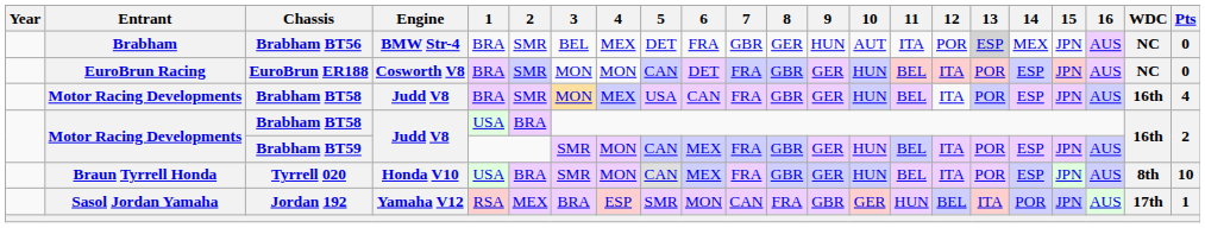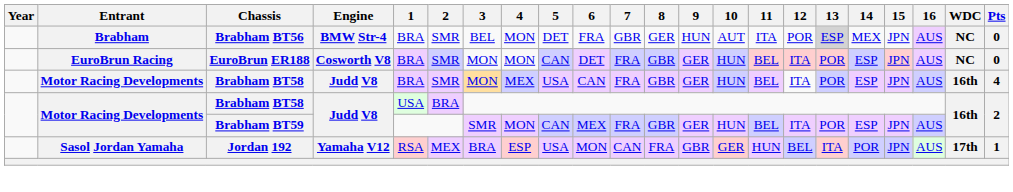 <table class="wikitable" style="text-align:center; font-size:85%">
 <tr>
 <th>Year</th>
 <th>Entrant</th>
 <th>Chassis</th>
 <th>Engine</th>
 <th>1</th>
 <th>2</th>
 <th>3</th>
 <th>4</th>
 <th>5</th>
 <th>6</th>
 <th>7</th>
 <th>8</th>
 <th>9</th>
 <th>10</th>
 <th>11</th>
 <th>12</th>
 <th>13</th>
 <th>14</th>
 <th>15</th>
 <th>16</th>
 <th>WDC</th>
 <th><a href='#'>Pts</a></th>
 </tr>
 <tr>
 <td></td>
 <th nowrap><a href='#'>Brabham</a></th>
 <th nowrap><a href='#'>Brabham</a> <a href='#'>BT56</a></th>
 <th nowrap><a href='#'>BMW</a> <a href='#'>Str-4</a></th>
 <td><a href='#'>BRA</a></td>
 <td><a href='#'>SMR</a></td>
 <td><a href='#'>BEL</a></td>
-<td><a href='#'>MEX</a><br></td>
+<td><a href='#'>MON</a></td>
 <td><a href='#'>DET</a></td>
 <td><a href='#'>FRA</a></td>
 <td><a href='#'>GBR</a></td>
 <td><a href='#'>GER</a></td>
 <td><a href='#'>HUN</a></td>
 <td><a href='#'>AUT</a></td>
 <td><a href='#'>ITA</a></td>
 <td><a href='#'>POR</a></td>
 <td style="background: lightgrey;"><a href='#'>ESP</a></td>
 <td><a href='#'>MEX</a></td>
 <td><a href='#'>JPN</a></td>
 <td style="background:#efcfff;"><a href='#'>AUS</a><br></td>
 <th>NC</th>
 <th>0</th>
 </tr>
 <tr>
 <td></td>
 <th nowrap><a href='#'>EuroBrun Racing</a></th>
 <th nowrap><a href='#'>EuroBrun</a> <a href='#'>ER188</a></th>
 <th nowrap><a href='#'>Cosworth</a> <a href='#'>V8</a></th>
 <td style="background:#efcfff;"><a href='#'>BRA</a><br></td>
 <td style="background:#cfcfff;"><a href='#'>SMR</a><br></td>
 <td><a href='#'>MON</a><br></td>
 <td><a href='#'>MON</a></td>
 <td style="background:#cfcfff;"><a href='#'>CAN</a><br></td>
 <td style="background:#efcfff;"><a href='#'>DET</a><br></td>
 <td style="background:#cfcfff;"><a href='#'>FRA</a><br></td>
 <td style="background:#cfcfff;"><a href='#'>GBR</a><br></td>
 <td style="background:#efcfff;"><a href='#'>GER</a><br></td>
 <td style="background:#cfcfff;"><a href='#'>HUN</a><br></td>
 <td style="background:#ffcfcf;"><a href='#'>BEL</a><br></td>
 <td style="background:#ffcfcf;"><a href='#'>ITA</a><br></td>
 <td style="background:#ffcfcf;"><a href='#'>POR</a><br></td>
 <td style="background:#cfcfff;"><a href='#'>ESP</a><br></td>
 <td style="background:#ffcfcf;"><a href='#'>JPN</a><br></td>
 <td style="background:#efcfff;"><a href='#'>AUS</a><br></td>
 <th>NC</th>
 <th>0</th>
 </tr>
 <tr>
 <td></td>
 <th nowrap><a href='#'>Motor Racing Developments</a></th>
 <th nowrap><a href='#'>Brabham</a> <a href='#'>BT58</a></th>
 <th nowrap><a href='#'>Judd</a> <a href='#'>V8</a></th>
 <td style="background:#efcfff;"><a href='#'>BRA</a><br></td>
 <td style="background:#efcfff;"><a href='#'>SMR</a><br></td>
 <td style="background:#ffdf9f;"><a href='#'>MON</a><br></td>
 <td style="background:#cfcfff;"><a href='#'>MEX</a><br></td>
 <td style="background:#efcfff;"><a href='#'>USA</a><br></td>
 <td style="background:#efcfff;"><a href='#'>CAN</a><br></td>
 <td style="background:#efcfff;"><a href='#'>FRA</a><br></td>
 <td style="background:#efcfff;"><a href='#'>GBR</a><br></td>
 <td style="background:#efcfff;"><a href='#'>GER</a><br></td>
 <td style="background:#cfcfff;"><a href='#'>HUN</a><br></td>
 <td style="background:#efcfff;"><a href='#'>BEL</a><br></td>
 <td><a href='#'>ITA</a><br></td>
 <td style="background:#cfcfff;"><a href='#'>POR</a><br></td>
 <td style="background:#efcfff;"><a href='#'>ESP</a><br></td>
 <td style="background:#efcfff;"><a href='#'>JPN</a><br></td>
 <td style="background:#cfcfff;"><a href='#'>AUS</a><br></td>
 <th>16th</th>
 <th>4</th>
 </tr>
 <tr>
 <td rowspan=2></td>
 <th rowspan=2 nowrap><a href='#'>Motor Racing Developments</a></th>
 <th nowrap><a href='#'>Brabham</a> <a href='#'>BT58</a></th>
 <th rowspan=2 nowrap><a href='#'>Judd</a> <a href='#'>V8</a></th>
 <td style="background:#dfffdf;"><a href='#'>USA</a><br></td>
 <td style="background:#efcfff;"><a href='#'>BRA</a><br></td>
 <td colspan=14></td>
 <th rowspan=2>16th</th>
 <th rowspan=2>2</th>
 </tr>
 <tr>
 <th nowrap><a href='#'>Brabham</a> <a href='#'>BT59</a></th>
 <td colspan=2></td>
 <td style="background:#efcfff;"><a href='#'>SMR</a><br></td>
 <td style="background:#efcfff;"><a href='#'>MON</a><br></td>
 <td style="background:#cfcfff;"><a href='#'>CAN</a><br></td>
 <td style="background:#cfcfff;"><a href='#'>MEX</a><br></td>
 <td style="background:#cfcfff;"><a href='#'>FRA</a><br></td>
 <td style="background:#cfcfff;"><a href='#'>GBR</a><br></td>
 <td style="background:#efcfff;"><a href='#'>GER</a><br></td>
 <td style="background:#efcfff;"><a href='#'>HUN</a><br></td>
 <td style="background:#cfcfff;"><a href='#'>BEL</a><br></td>
 <td style="background:#efcfff;"><a href='#'>ITA</a><br></td>
 <td style="background:#efcfff;"><a href='#'>POR</a><br></td>
 <td style="background:#efcfff;"><a href='#'>ESP</a><br></td>
 <td style="background:#efcfff;"><a href='#'>JPN</a><br></td>
 <td style="background:#cfcfff;"><a href='#'>AUS</a><br></td>
 </tr>
 <tr>
 <td></td>
-<th nowrap><a href='#'>Braun</a> <a href='#'>Tyrrell Honda</a></th>
-<th nowrap><a href='#'>Tyrrell</a> <a href='#'>020</a></th>
-<th nowrap><a href='#'>Honda</a> <a href='#'>V10</a></th>
-<td style="background:#dfffdf;"><a href='#'>USA</a><br></td>
-<td style="background:#efcfff;"><a href='#'>BRA</a><br></td>
-<td style="background:#efcfff;"><a href='#'>SMR</a><br></td>
-<td style="background:#efcfff;"><a href='#'>MON</a><br></td>
-<td style="background:#dfdfdf;"><a href='#'>CAN</a><br></td>
-<td style="background:#cfcfff;"><a href='#'>MEX</a><br></td>
-<td style="background:#efcfff;"><a href='#'>FRA</a><br></td>
-<td style="background:#cfcfff;"><a href='#'>GBR</a><br></td>
-<td style="background:#cfcfff;"><a href='#'>GER</a><br></td>
-<td style="background:#cfcfff;"><a href='#'>HUN</a><br></td>
-<td style="background:#efcfff;"><a href='#'>BEL</a><br></td>
-<td style="background:#efcfff;"><a href='#'>ITA</a><br></td>
-<td style="background:#efcfff;"><a href='#'>POR</a><br></td>
-<td style="background:#cfcfff;"><a href='#'>ESP</a><br></td>
-<td style="background:#dfffdf;"><a href='#'>JPN</a><br></td>
-<td style="background:#cfcfff;"><a href='#'>AUS</a><br></td>
-<th>8th</th>
-<th>10</th>
-</tr>
-<tr>
-<td></td>
 <th nowrap><a href='#'>Sasol</a> <a href='#'>Jordan Yamaha</a></th>
 <th nowrap><a href='#'>Jordan</a> <a href='#'>192</a></th>
 <th nowrap><a href='#'>Yamaha</a> <a href='#'>V12</a></th>
 <td style="background:#ffcfcf;"><a href='#'>RSA</a><br></td>
 <td style="background:#efcfff;"><a href='#'>MEX</a><br></td>
 <td style="background:#efcfff;"><a href='#'>BRA</a><br></td>
 <td style="background:#ffcfcf;"><a href='#'>ESP</a><br></td>
-<td style="background:#efcfff;"><a href='#'>SMR</a><br></td>
+<td style="background:#efcfff;"><a href='#'>USA</a><br></td>
 <td style="background:#efcfff;"><a href='#'>MON</a><br></td>
 <td style="background:#efcfff;"><a href='#'>CAN</a><br></td>
 <td style="background:#efcfff;"><a href='#'>FRA</a><br></td>
 <td style="background:#efcfff;"><a href='#'>GBR</a><br></td>
 <td style="background:#ffcfcf;"><a href='#'>GER</a><br></td>
 <td style="background:#efcfff;"><a href='#'>HUN</a><br></td>
 <td style="background:#cfcfff;"><a href='#'>BEL</a><br></td>
 <td style="background:#ffcfcf;"><a href='#'>ITA</a><br></td>
 <td style="background:#cfcfff;"><a href='#'>POR</a><br></td>
 <td style="background:#cfcfff;"><a href='#'>JPN</a><br></td>
 <td style="background:#dfffdf;"><a href='#'>AUS</a><br></td>
 <th>17th</th>
 <th>1</th>
 </tr>
 <tr>
 <th colspan="22"></th>
 </tr>
 </table>
